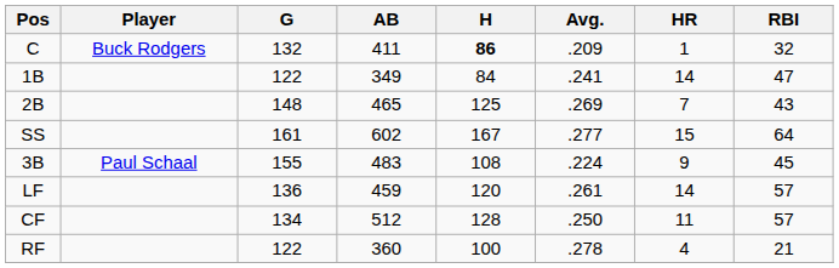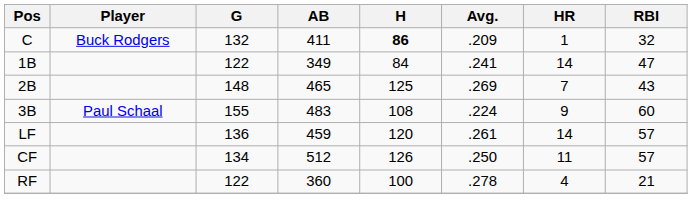 <table class="wikitable sortable">
 <tr>
 <th bgcolor="#DDDDFF" width="5%">Pos</th>
 <th bgcolor="#DDDDFF" width="16%">Player</th>
 <th bgcolor="#DDDDFF" width="9%">G</th>
 <th bgcolor="#DDDDFF" width="9%">AB</th>
 <th bgcolor="#DDDDFF" width="9%">H</th>
 <th bgcolor="#DDDDFF" width="9%">Avg.</th>
 <th bgcolor="#DDDDFF" width="9%">HR</th>
 <th bgcolor="#DDDDFF" width="9%">RBI</th>
 </tr>
 <tr align="center">
 <td>C</td>
 <td><a href='#'>Buck Rodgers</a></td>
 <td>132</td>
 <td>411</td>
 <td><strong>86</strong></td>
 <td>.209</td>
 <td>1</td>
 <td>32</td>
 </tr>
 <tr align=center>
 <td>1B</td>
 <td></td>
 <td>122</td>
 <td>349</td>
 <td>84</td>
 <td>.241</td>
 <td>14</td>
 <td>47</td>
 </tr>
 <tr align="center">
 <td>2B</td>
 <td></td>
 <td>148</td>
 <td>465</td>
 <td>125</td>
 <td>.269</td>
 <td>7</td>
 <td>43</td>
 </tr>
 <tr align="center">
-<td>SS</td>
-<td></td>
-<td>161</td>
-<td>602</td>
-<td>167</td>
-<td>.277</td>
-<td>15</td>
-<td>64</td>
-</tr>
-<tr align="center">
 <td>3B</td>
 <td><a href='#'>Paul Schaal</a></td>
 <td>155</td>
 <td>483</td>
 <td>108</td>
 <td>.224</td>
 <td>9</td>
-<td>45</td>
+<td>60</td>
 </tr>
 <tr align=center>
 <td>LF</td>
 <td></td>
 <td>136</td>
 <td>459</td>
 <td>120</td>
 <td>.261</td>
 <td>14</td>
 <td>57</td>
 </tr>
 <tr align="center">
 <td>CF</td>
 <td></td>
 <td>134</td>
 <td>512</td>
-<td>128</td>
+<td>126</td>
 <td>.250</td>
 <td>11</td>
 <td>57</td>
 </tr>
 <tr align="center">
 <td>RF</td>
 <td></td>
 <td>122</td>
 <td>360</td>
 <td>100</td>
 <td>.278</td>
 <td>4</td>
 <td>21</td>
 </tr>
 <tr align="center">
 </tr>
 </table>
